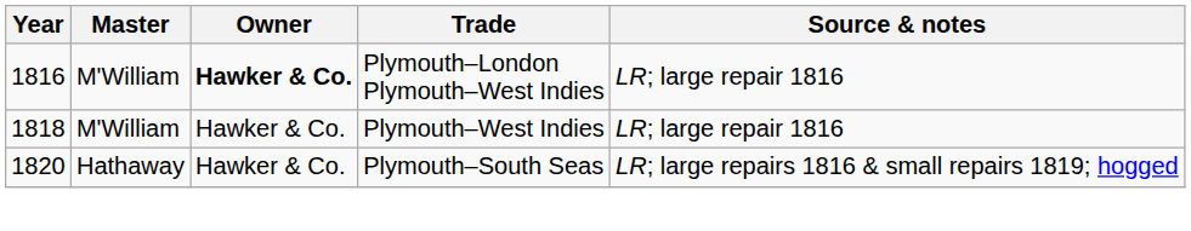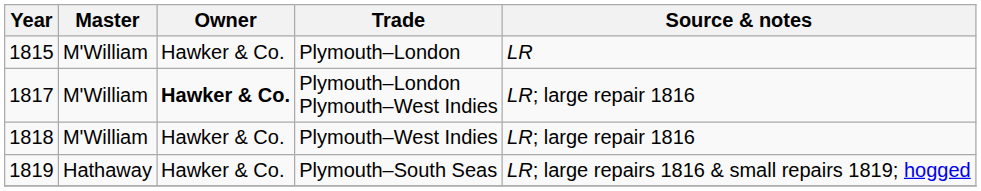 <table class=" wikitable">
 <tr>
 <th>Year</th>
 <th>Master</th>
 <th>Owner</th>
 <th>Trade</th>
 <th>Source & notes</th>
 </tr>
 <tr>
-<td>1816</td>
+<td>1815</td>
+<td>M'William</td>
+<td>Hawker & Co.</td>
+<td>Plymouth–London</td>
+<td><em>LR</em></td>
+</tr>
+<tr>
+<td>1817</td>
 <td>M'William</td>
 <td><strong>Hawker & Co.</strong></td>
 <td>Plymouth–London<br>Plymouth–West Indies</td>
 <td><em>LR</em>; large repair 1816</td>
 </tr>
 <tr>
 <td>1818</td>
 <td>M'William</td>
 <td>Hawker & Co.</td>
 <td>Plymouth–West Indies</td>
 <td><em>LR</em>; large repair 1816</td>
 </tr>
 <tr>
-<td>1820</td>
+<td>1819</td>
 <td>Hathaway</td>
 <td>Hawker & Co.</td>
 <td>Plymouth–South Seas</td>
 <td><em>LR</em>; large repairs 1816 & small repairs 1819; <a href='#'>hogged</a></td>
 </tr>
 <tr>
 </tr>
 </table>
